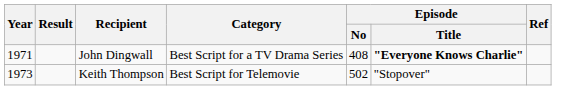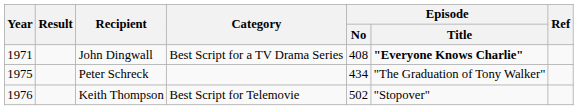 <table class="wikitable">
 <tr>
 <th rowspan="2">Year</th>
 <th rowspan="2">Result</th>
 <th rowspan="2">Recipient</th>
 <th rowspan="2">Category</th>
 <th colspan="2">Episode</th>
 <th rowspan="2">Ref</th>
 </tr>
 <tr>
 <th>No</th>
 <th>Title</th>
 </tr>
 <tr>
 <td>1971</td>
 <td></td>
 <td>John Dingwall</td>
 <td>Best Script for a TV Drama Series</td>
 <td>408</td>
 <td><strong>"Everyone Knows Charlie"</strong></td>
 <td></td>
 </tr>
 <tr>
-<td>1973</td>
+<td>1975</td>
+<td></td>
+<td>Peter Schreck</td>
+<td></td>
+<td>434</td>
+<td>"The Graduation of Tony Walker"</td>
+<td></td>
+</tr>
+<tr>
+<td>1976</td>
 <td></td>
 <td>Keith Thompson</td>
 <td>Best Script for Telemovie</td>
 <td>502</td>
 <td>"Stopover"</td>
 <td></td>
 </tr>
 </table>
